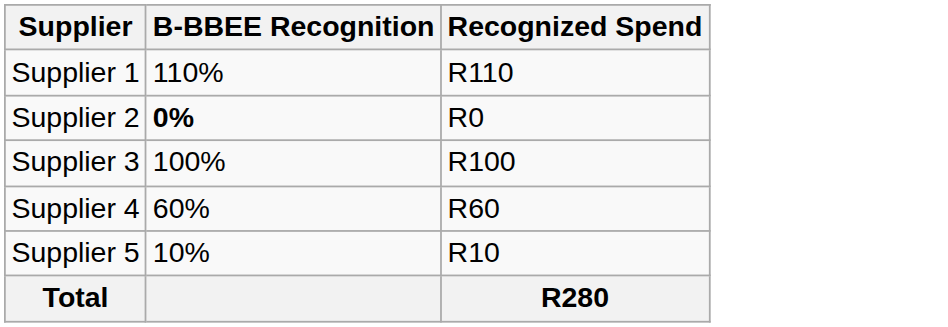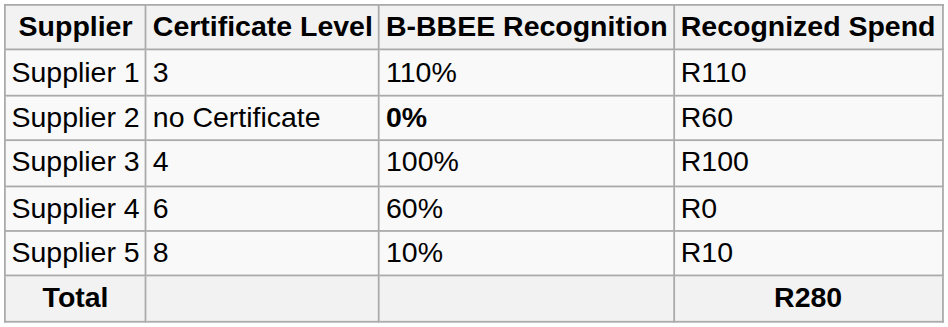 <table class="wikitable" border="1">
 <tr>
 <th>Supplier</th>
+<th>Certificate Level</th>
 <th>B-BBEE Recognition</th>
 <th>Recognized Spend</th>
 </tr>
 <tr>
 <td>Supplier 1</td>
+<td>3</td>
 <td>110%</td>
 <td>R110</td>
 </tr>
 <tr>
 <td>Supplier 2</td>
+<td>no Certificate</td>
 <td><strong>0%</strong></td>
-<td>R0</td>
+<td>R60</td>
 </tr>
 <tr>
 <td>Supplier 3</td>
+<td>4</td>
 <td>100%</td>
 <td>R100</td>
 </tr>
 <tr>
 <td>Supplier 4</td>
+<td>6</td>
 <td>60%</td>
-<td>R60</td>
+<td>R0</td>
 </tr>
 <tr>
 <td>Supplier 5</td>
+<td>8</td>
 <td>10%</td>
 <td>R10</td>
 </tr>
 <tr>
 <th>Total</th>
 <th></th>
+<th></th>
 <th>R280</th>
 </tr>
 </table>
